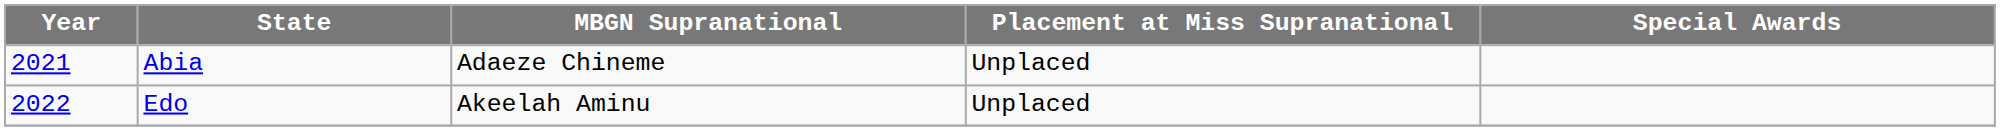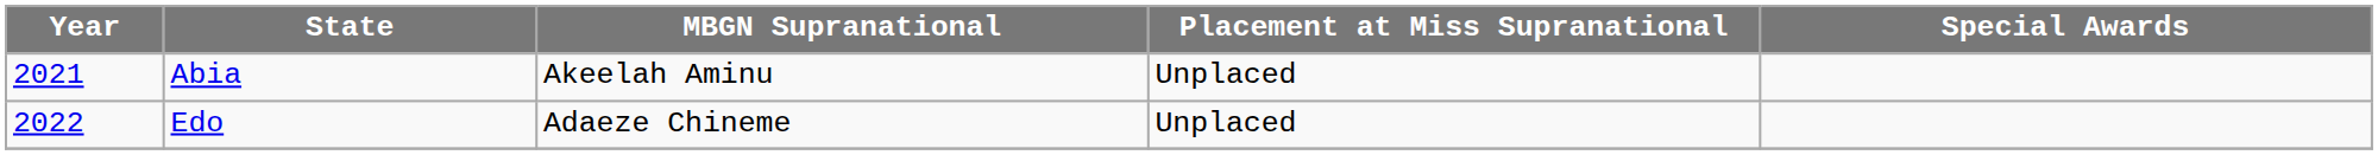 <table class="wikitable " style="font-size: 95%;">
 <tr>
 <th width="60" style="background-color:#787878;color:#FFFFFF;">Year</th>
 <th width="150" style="background-color:#787878;color:#FFFFFF;">State</th>
 <th width="250" style="background-color:#787878;color:#FFFFFF;">MBGN Supranational</th>
 <th width="250" style="background-color:#787878;color:#FFFFFF;">Placement at Miss Supranational</th>
 <th width="250" style="background-color:#787878;color:#FFFFFF;">Special Awards</th>
 </tr>
 <tr>
 <td><a href='#'>2021</a></td>
 <td><a href='#'>Abia</a></td>
-<td>Adaeze Chineme</td>
+<td>Akeelah Aminu</td>
 <td>Unplaced</td>
 <td></td>
 </tr>
 <tr>
 <td><a href='#'>2022</a></td>
 <td><a href='#'>Edo</a></td>
-<td>Akeelah Aminu</td>
+<td>Adaeze Chineme</td>
 <td>Unplaced</td>
 <td></td>
 </tr>
 <tr>
 </tr>
 </table>
